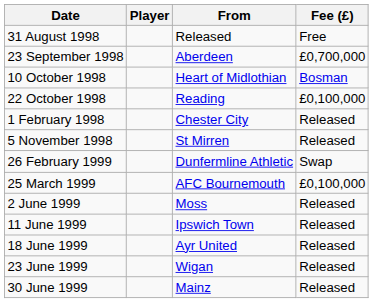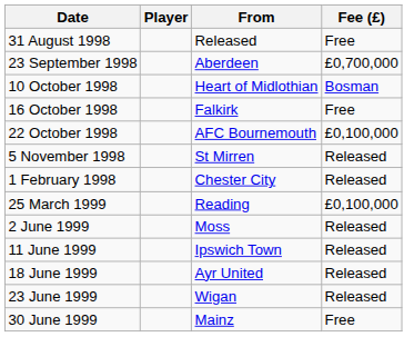 <table class="wikitable sortable" style="font-size:95%">
 <tr>
 <th>Date</th>
 <th>Player</th>
 <th>From</th>
 <th>Fee (£)</th>
 </tr>
 <tr>
 <td>31 August 1998</td>
 <td> </td>
 <td>Released</td>
 <td>Free</td>
 </tr>
 <tr>
 <td>23 September 1998</td>
 <td> </td>
 <td><a href='#'>Aberdeen</a></td>
 <td>£0,700,000</td>
 </tr>
 <tr>
 <td>10 October 1998</td>
 <td> </td>
 <td><a href='#'>Heart of Midlothian</a></td>
 <td><a href='#'>Bosman</a></td>
 </tr>
 <tr>
+<td>16 October 1998</td>
+<td> </td>
+<td><a href='#'>Falkirk</a></td>
+<td>Free</td>
+</tr>
+<tr>
 <td>22 October 1998</td>
 <td> </td>
-<td><a href='#'>Reading</a></td>
+<td><a href='#'>AFC Bournemouth</a></td>
 <td>£0,100,000</td>
+</tr>
+<tr>
+<td>5 November 1998</td>
+<td> </td>
+<td><a href='#'>St Mirren</a></td>
+<td>Released</td>
 </tr>
 <tr>
 <td>1 February 1998</td>
 <td> </td>
 <td><a href='#'>Chester City</a></td>
 <td>Released</td>
 </tr>
 <tr>
-<td>5 November 1998</td>
-<td> </td>
-<td><a href='#'>St Mirren</a></td>
-<td>Released</td>
-</tr>
-<tr>
-<td>26 February 1999</td>
-<td> </td>
-<td><a href='#'>Dunfermline Athletic</a></td>
-<td>Swap</td>
-</tr>
-<tr>
 <td>25 March 1999</td>
 <td> </td>
-<td><a href='#'>AFC Bournemouth</a></td>
+<td><a href='#'>Reading</a></td>
 <td>£0,100,000</td>
 </tr>
 <tr>
 <td>2 June 1999</td>
 <td> </td>
 <td><a href='#'>Moss</a></td>
 <td>Released</td>
 </tr>
 <tr>
 <td>11 June 1999</td>
 <td> </td>
 <td><a href='#'>Ipswich Town</a></td>
 <td>Released</td>
 </tr>
 <tr>
 <td>18 June 1999</td>
 <td> </td>
 <td><a href='#'>Ayr United</a></td>
 <td>Released</td>
 </tr>
 <tr>
 <td>23 June 1999</td>
 <td> </td>
 <td><a href='#'>Wigan</a></td>
 <td>Released</td>
 </tr>
 <tr>
 <td>30 June 1999</td>
 <td> </td>
 <td><a href='#'>Mainz</a></td>
-<td>Released</td>
+<td>Free</td>
 </tr>
 </table>
